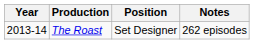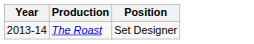 <table class="wikitable">
 <tr>
 <th>Year</th>
 <th>Production</th>
 <th>Position</th>
-<th>Notes</th>
 </tr>
 <tr>
 <td>2013-14</td>
 <td><em><a href='#'>The Roast</a></em></td>
 <td>Set Designer</td>
-<td>262 episodes</td>
 </tr>
 </table>
